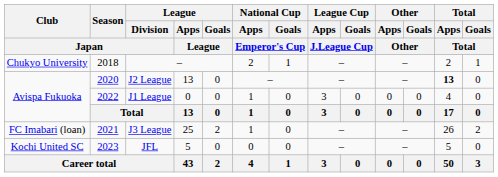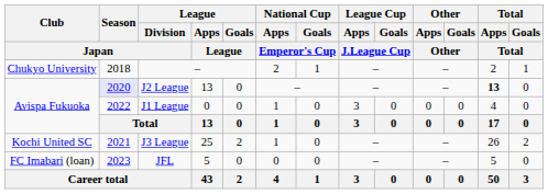 <table class="wikitable" style="text-align: center">
 <tr>
 <th rowspan="2">Club</th>
 <th rowspan="2">Season</th>
 <th colspan="3">League</th>
 <th colspan="2">National Cup</th>
 <th colspan="2">League Cup</th>
 <th colspan="2">Other</th>
 <th colspan="2">Total</th>
 </tr>
 <tr>
 <th>Division</th>
 <th>Apps</th>
 <th>Goals</th>
 <th>Apps</th>
 <th>Goals</th>
 <th>Apps</th>
 <th>Goals</th>
 <th>Apps</th>
 <th>Goals</th>
 <th>Apps</th>
 <th>Goals</th>
 </tr>
 <tr>
 <th colspan=3>Japan</th>
 <th colspan=2>League</th>
 <th colspan=2><a href='#'>Emperor's Cup</a></th>
 <th colspan=2><a href='#'>J.League Cup</a></th>
 <th colspan=2>Other</th>
 <th colspan=2>Total</th>
 </tr>
 <tr>
 <td><a href='#'>Chukyo University</a></td>
 <td>2018</td>
 <td colspan="3">–</td>
 <td>2</td>
 <td>1</td>
 <td colspan="2">–</td>
 <td colspan="2">–</td>
 <td>2</td>
 <td>1</td>
 </tr>
 <tr>
 <td rowspan="3"><a href='#'>Avispa Fukuoka</a></td>
-<td><a href='#'>2020</a></td>
+<td style="background: lavender;"><a href='#'>2020</a></td>
 <td><a href='#'>J2 League</a></td>
 <td>13</td>
 <td>0</td>
 <td colspan="2">–</td>
 <td colspan="2">–</td>
 <td colspan="2">–</td>
 <td><strong>13</strong></td>
 <td>0</td>
 </tr>
 <tr>
 <td><a href='#'>2022</a></td>
 <td><a href='#'>J1 League</a></td>
 <td>0</td>
 <td>0</td>
 <td>1</td>
 <td>0</td>
 <td>3</td>
 <td>0</td>
 <td>0</td>
 <td>0</td>
 <td>4</td>
 <td>0</td>
 </tr>
 <tr>
 <th colspan=2>Total</th>
 <th>13</th>
 <th>0</th>
 <th>1</th>
 <th>0</th>
 <th>3</th>
 <th>0</th>
 <th>0</th>
 <th>0</th>
 <th>17</th>
 <th>0</th>
 </tr>
 <tr>
-<td><a href='#'>FC Imabari</a> (loan)</td>
+<td><a href='#'>Kochi United SC</a></td>
 <td><a href='#'>2021</a></td>
 <td><a href='#'>J3 League</a></td>
 <td>25</td>
 <td>2</td>
 <td>1</td>
 <td>0</td>
 <td colspan="2">–</td>
 <td colspan="2">–</td>
 <td>26</td>
 <td>2</td>
 </tr>
 <tr>
-<td><a href='#'>Kochi United SC</a></td>
+<td><a href='#'>FC Imabari</a> (loan)</td>
 <td><a href='#'>2023</a></td>
 <td><a href='#'>JFL</a></td>
 <td>5</td>
 <td>0</td>
 <td>0</td>
 <td>0</td>
 <td colspan="2">–</td>
 <td colspan="2">–</td>
 <td>5</td>
 <td>0</td>
 </tr>
 <tr>
 <th colspan=3>Career total</th>
 <th>43</th>
 <th>2</th>
 <th>4</th>
 <th>1</th>
 <th>3</th>
 <th>0</th>
 <th>0</th>
 <th>0</th>
 <th>50</th>
 <th>3</th>
 </tr>
 </table>
